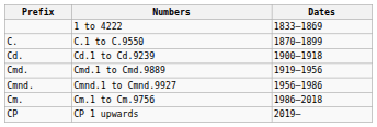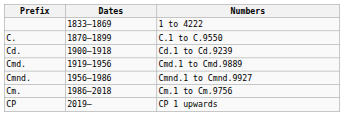 <table class="wikitable">
 <tr>
 <th width=10%>Prefix</th>
+<th width=15%>Dates</th>
 <th width=30%>Numbers</th>
-<th width=15%>Dates</th>
 </tr>
 <tr>
 <td></td>
+<td>1833–1869</td>
 <td>1 to 4222</td>
-<td>1833–1869</td>
 </tr>
 <tr>
 <td>C.</td>
+<td>1870–1899</td>
 <td>C.1 to C.9550</td>
-<td>1870–1899</td>
 </tr>
 <tr>
 <td>Cd.</td>
+<td>1900–1918</td>
 <td>Cd.1 to Cd.9239</td>
-<td>1900–1918</td>
 </tr>
 <tr>
 <td>Cmd.</td>
+<td>1919–1956</td>
 <td>Cmd.1 to Cmd.9889</td>
-<td>1919–1956</td>
 </tr>
 <tr>
 <td>Cmnd.</td>
+<td>1956–1986</td>
 <td>Cmnd.1 to Cmnd.9927</td>
-<td>1956–1986</td>
 </tr>
 <tr>
 <td>Cm.</td>
+<td>1986–2018</td>
 <td>Cm.1 to Cm.9756</td>
-<td>1986–2018</td>
 </tr>
 <tr>
 <td>CP</td>
+<td>2019–</td>
 <td>CP 1 upwards</td>
-<td>2019–</td>
 </tr>
 </table>
